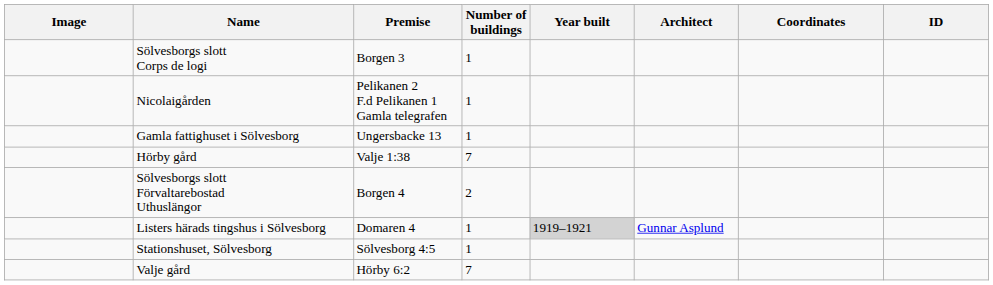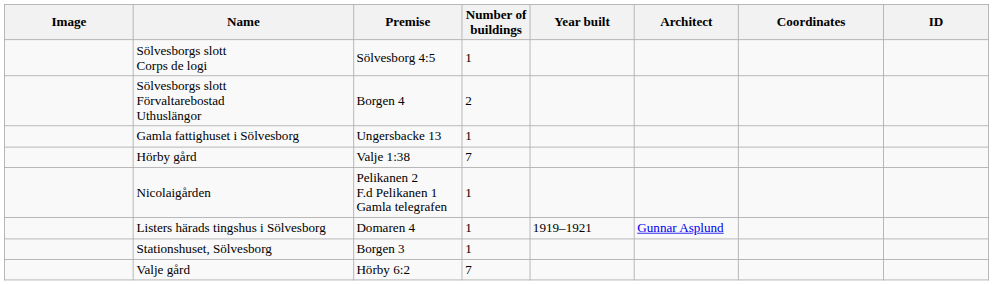 <table class="wikitable" width="95%">
 <tr>
 <th width="150">Image</th>
 <th>Name</th>
 <th>Premise</th>
 <th width="75">Number of<br>buildings</th>
 <th width="120">Year built</th>
 <th>Architect</th>
 <th width="170">Coordinates</th>
 <th width="120">ID</th>
 </tr>
 <tr>
 <td></td>
 <td>Sölvesborgs slott<br>Corps de logi</td>
-<td>Borgen 3</td>
+<td>Sölvesborg 4:5</td>
 <td>1</td>
 <td></td>
 <td></td>
 <td></td>
 <td></td>
 </tr>
 <tr>
 <td></td>
-<td>Nicolaigården</td>
-<td>Pelikanen 2<br>F.d Pelikanen 1<br>Gamla telegrafen</td>
-<td>1</td>
+<td>Sölvesborgs slott<br>Förvaltarebostad<br>Uthuslängor</td>
+<td>Borgen 4</td>
+<td>2</td>
 <td></td>
 <td></td>
 <td></td>
 <td></td>
 </tr>
 <tr>
 <td></td>
 <td>Gamla fattighuset i Sölvesborg</td>
 <td>Ungersbacke 13</td>
 <td>1</td>
 <td></td>
 <td></td>
 <td></td>
 <td></td>
 </tr>
 <tr>
 <td></td>
 <td>Hörby gård</td>
 <td>Valje 1:38</td>
 <td>7</td>
 <td></td>
 <td></td>
 <td></td>
 <td></td>
 </tr>
 <tr>
 <td></td>
-<td>Sölvesborgs slott<br>Förvaltarebostad<br>Uthuslängor</td>
-<td>Borgen 4</td>
-<td>2</td>
+<td>Nicolaigården</td>
+<td>Pelikanen 2<br>F.d Pelikanen 1<br>Gamla telegrafen</td>
+<td>1</td>
 <td></td>
 <td></td>
 <td></td>
 <td></td>
 </tr>
 <tr>
 <td></td>
 <td>Listers härads tingshus i Sölvesborg</td>
 <td>Domaren 4</td>
 <td>1</td>
-<td style="background: lightgrey;">1919–1921</td>
+<td>1919–1921</td>
 <td><a href='#'>Gunnar Asplund</a></td>
 <td></td>
 <td></td>
 </tr>
 <tr>
 <td></td>
 <td Sölvesborgs station>Stationshuset, Sölvesborg</td>
-<td>Sölvesborg 4:5</td>
+<td>Borgen 3</td>
 <td>1</td>
 <td></td>
 <td></td>
 <td></td>
 <td></td>
 </tr>
 <tr>
 <td></td>
 <td>Valje gård</td>
 <td>Hörby 6:2</td>
 <td>7</td>
 <td></td>
 <td></td>
 <td></td>
 <td></td>
 </tr>
 </table>
